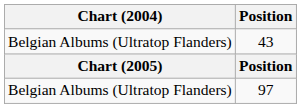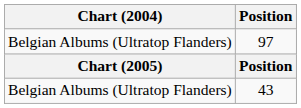 <table class="wikitable">
 <tr>
 <th>Chart (2004)</th>
 <th>Position</th>
 </tr>
 <tr>
 <td>Belgian Albums (Ultratop Flanders)</td>
-<td align="center">43</td>
+<td align="center">97</td>
 </tr>
 <tr>
 <th>Chart (2005)</th>
 <th>Position</th>
 </tr>
 <tr>
 <td>Belgian Albums (Ultratop Flanders)</td>
-<td align="center">97</td>
+<td align="center">43</td>
 </tr>
 </table>
